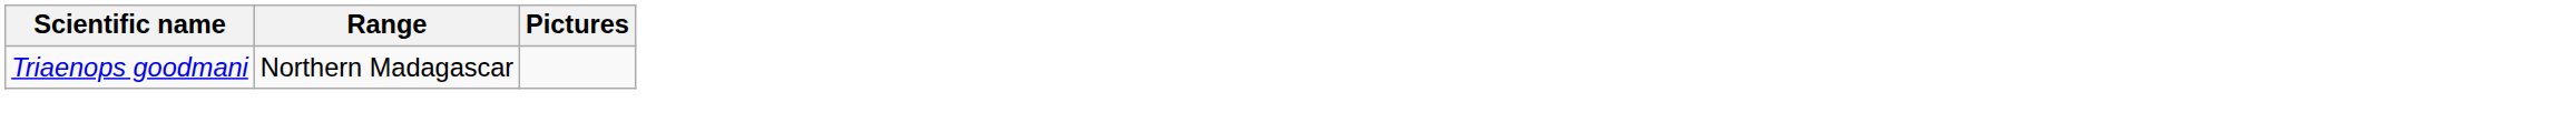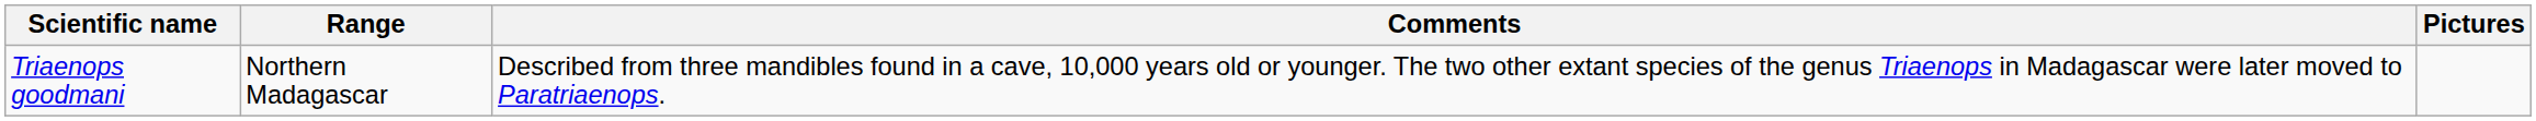 <table class="wikitable sortable">
 <tr>
 <th>Scientific name</th>
 <th>Range</th>
+<th class="unsortable">Comments</th>
 <th class="unsortable">Pictures</th>
 </tr>
 <tr>
 <td><em><a href='#'>Triaenops goodmani</a></em></td>
 <td>Northern Madagascar</td>
+<td>Described from three mandibles found in a cave, 10,000 years old or younger. The two other extant species of the genus <em><a href='#'>Triaenops</a></em> in Madagascar were later moved to <em><a href='#'>Paratriaenops</a></em>.</td>
 <td></td>
 </tr>
 </table>
